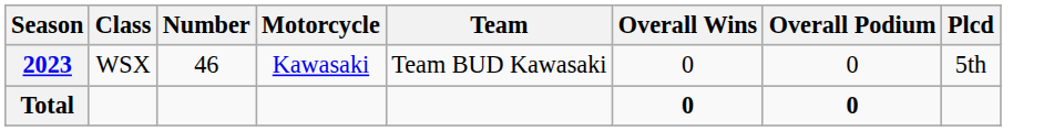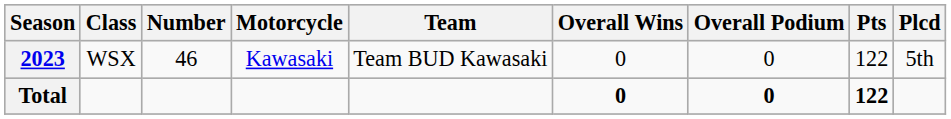 <table class="wikitable" style="font-size: 85%; text-align:center">
 <tr>
 <th>Season</th>
 <th>Class</th>
 <th>Number</th>
 <th>Motorcycle</th>
 <th>Team</th>
 <th>Overall Wins</th>
 <th>Overall Podium</th>
+<th>Pts</th>
 <th>Plcd</th>
 </tr>
 <tr>
 <th><a href='#'>2023</a></th>
 <td>WSX</td>
 <td>46</td>
 <td><a href='#'>Kawasaki</a></td>
 <td>Team BUD Kawasaki</td>
 <td>0</td>
 <td>0</td>
+<td>122</td>
 <td>5th</td>
 </tr>
 <tr>
 <th>Total</th>
 <td></td>
 <td></td>
 <td></td>
 <td></td>
 <td><strong>0</strong></td>
 <td><strong>0</strong></td>
+<td><strong>122</strong></td>
 <td></td>
 </tr>
 </table>
